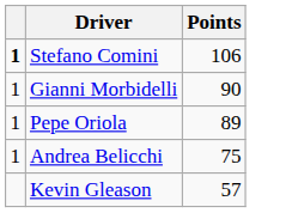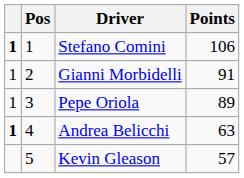 <table class="wikitable" style="font-size: 95%;">
 <tr>
 <th></th>
+<th>Pos</th>
 <th>Driver</th>
 <th>Points</th>
 </tr>
 <tr>
 <td align="left"><strong> 1</strong></td>
+<td>1</td>
 <td> <a href='#'>Stefano Comini</a></td>
 <td align="right">106</td>
 </tr>
 <tr>
 <td align="left"> 1</td>
+<td>2</td>
 <td> <a href='#'>Gianni Morbidelli</a></td>
-<td align="right">90</td>
+<td align="right">91</td>
 </tr>
 <tr>
 <td align="left"> 1</td>
+<td>3</td>
 <td> <a href='#'>Pepe Oriola</a></td>
 <td align="right">89</td>
 </tr>
 <tr>
-<td align="left"> 1</td>
+<td align="left"><strong> 1</strong></td>
+<td>4</td>
 <td> <a href='#'>Andrea Belicchi</a></td>
-<td align="right">75</td>
+<td align="right">63</td>
 </tr>
 <tr>
 <td align="left"></td>
+<td>5</td>
 <td> <a href='#'>Kevin Gleason</a></td>
 <td align="right">57</td>
 </tr>
 </table>
